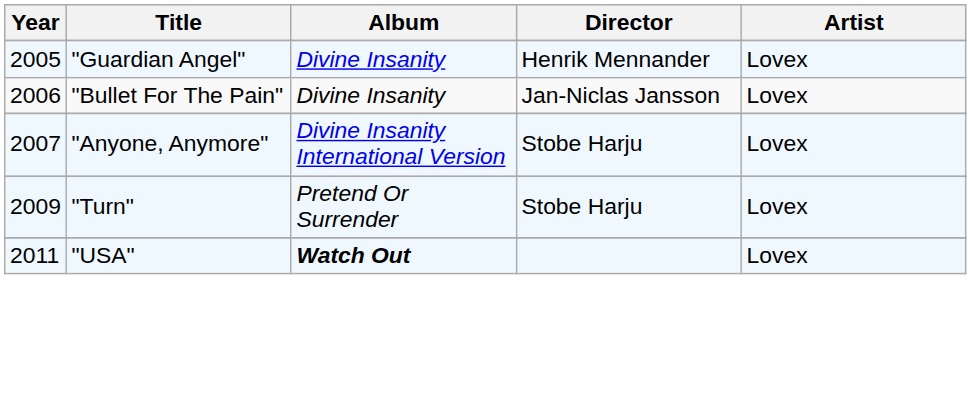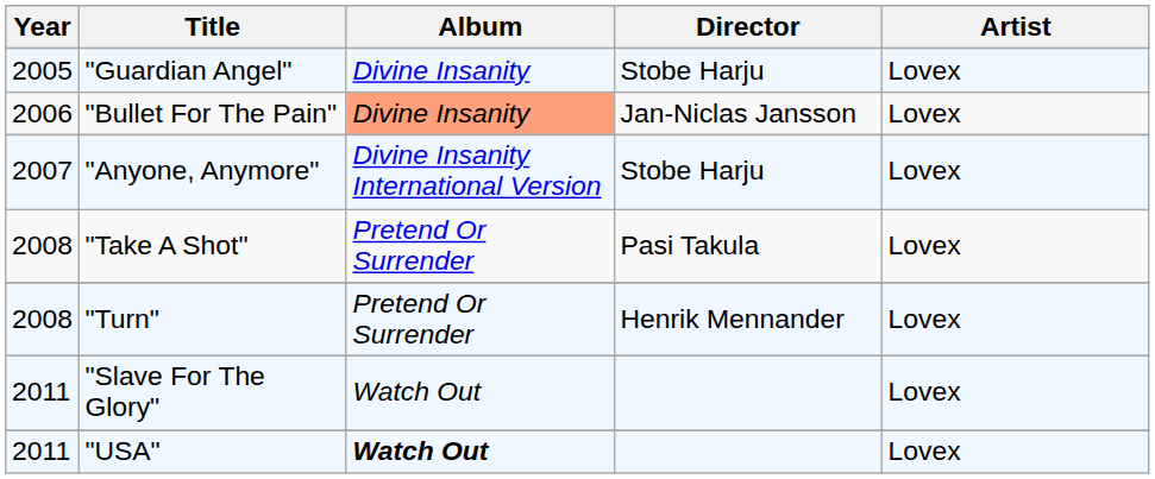 <table class="wikitable"|width=100%>
 <tr bgcolor="#CdCCCC">
 <th align="left" valign="top" width="30">Year</th>
 <th align="left" valign="top" width="150">Title</th>
 <th align="left" valign="top" width="150">Album</th>
 <th align="left" valign="top" width="150">Director</th>
 <th align="left" valign="top" width="150">Artist</th>
 </tr>
 <tr>
 </tr>
 <tr ---- bgcolor="#F0F8FF">
 <td>2005</td>
 <td>"Guardian Angel"</td>
 <td><em><a href='#'>Divine Insanity</a></em></td>
-<td>Henrik Mennander</td>
+<td>Stobe Harju</td>
 <td>Lovex</td>
 </tr>
 <tr>
 <td>2006</td>
 <td>"Bullet For The Pain"</td>
-<td><em>Divine Insanity</em></td>
+<td style="background: lightsalmon;"><em>Divine Insanity</em></td>
 <td>Jan-Niclas Jansson</td>
 <td>Lovex</td>
 </tr>
 <tr>
 </tr>
 <tr ---- bgcolor="#F0F8FF">
 <td>2007</td>
 <td>"Anyone, Anymore"</td>
 <td><em><a href='#'>Divine Insanity International Version</a></em></td>
 <td>Stobe Harju</td>
 <td>Lovex</td>
 </tr>
 <tr>
-</tr>
-<tr ---- bgcolor="#F0F8FF">
-<td>2009</td>
-<td>"Turn"</td>
-<td><em>Pretend Or Surrender</em></td>
-<td>Stobe Harju</td>
+<td>2008</td>
+<td>"Take A Shot"</td>
+<td><em><a href='#'>Pretend Or Surrender</a></em></td>
+<td>Pasi Takula</td>
 <td>Lovex</td>
 </tr>
 <tr>
+</tr>
+<tr ---- bgcolor="#F0F8FF">
+<td>2008</td>
+<td>"Turn"</td>
+<td><em>Pretend Or Surrender</em></td>
+<td>Henrik Mennander</td>
+<td>Lovex</td>
+</tr>
+<tr>
+</tr>
+<tr ---- bgcolor="#F0F8FF">
+<td>2011</td>
+<td>"Slave For The Glory"</td>
+<td><em>Watch Out</em></td>
+<td></td>
+<td>Lovex</td>
 </tr>
 <tr>
 </tr>
 <tr ---- bgcolor="#F0F8FF">
 <td>2011</td>
 <td>"USA"</td>
 <td><strong><em>Watch Out</em></strong></td>
 <td></td>
 <td>Lovex</td>
 </tr>
 </table>
